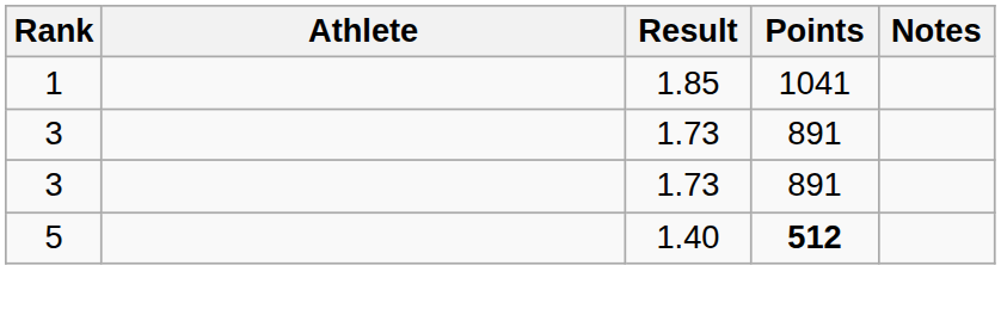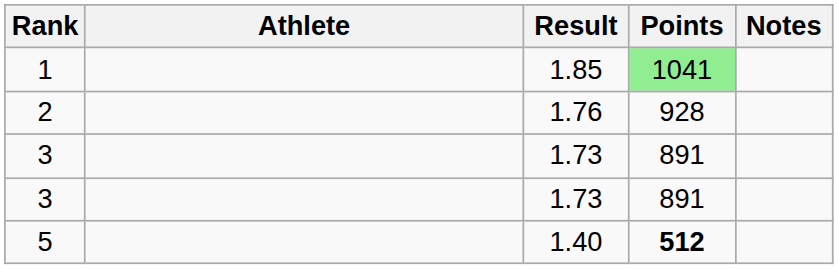 <table class="wikitable" style="text-align:center">
 <tr>
 <th width=40>Rank</th>
 <th width=250>Athlete</th>
 <th width=55>Result</th>
 <th width=55>Points</th>
 <th width=50>Notes</th>
 </tr>
 <tr>
 <td>1</td>
 <td align=left></td>
 <td>1.85</td>
-<td>1041</td>
+<td style="background: lightgreen;">1041</td>
+<td></td>
+</tr>
+<tr>
+<td>2</td>
+<td align=left></td>
+<td>1.76</td>
+<td>928</td>
 <td></td>
 </tr>
 <tr>
 <td>3</td>
 <td align=left></td>
 <td>1.73</td>
 <td>891</td>
 <td></td>
 </tr>
 <tr>
 <td>3</td>
 <td align=left></td>
 <td>1.73</td>
 <td>891</td>
 <td></td>
 </tr>
 <tr>
 <td>5</td>
 <td align=left></td>
 <td>1.40</td>
 <td><strong>512</strong></td>
 <td></td>
 </tr>
 </table>
